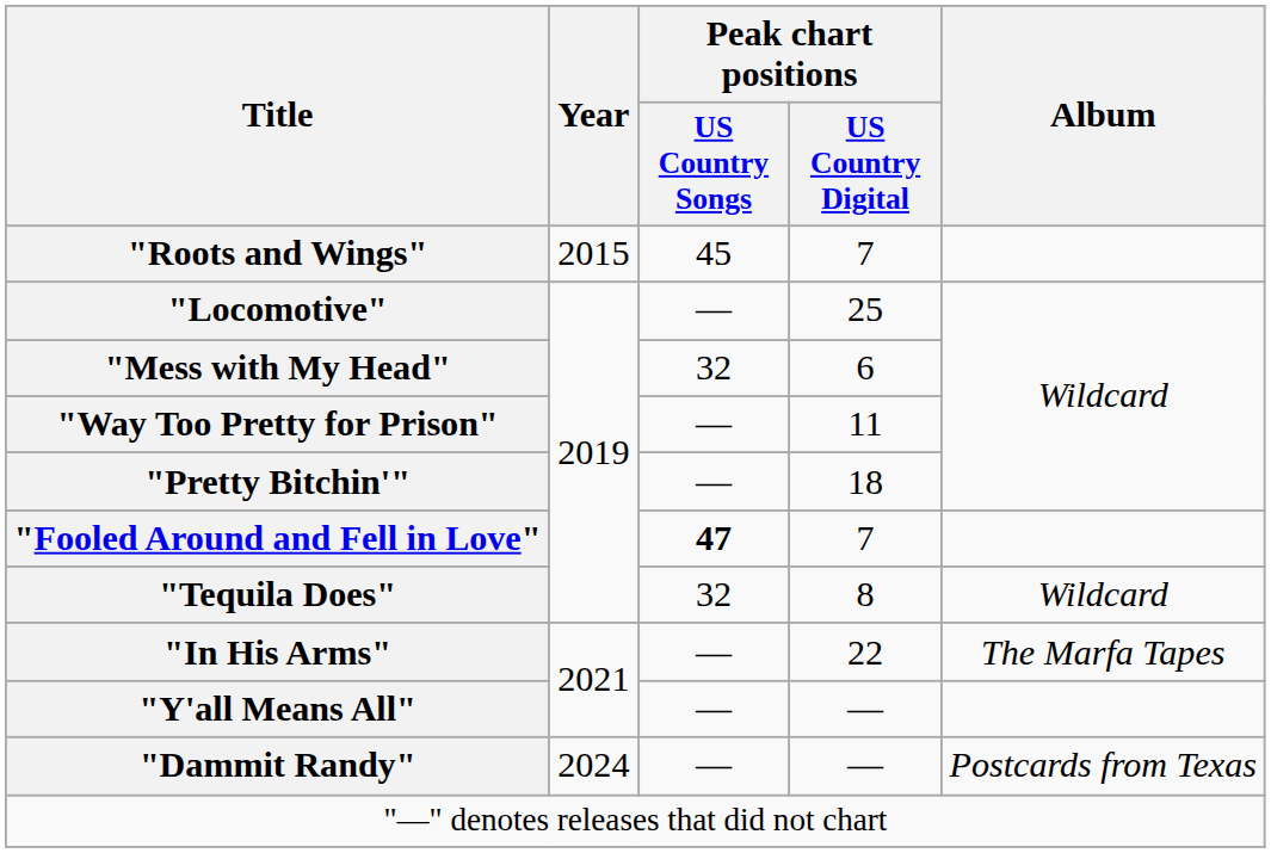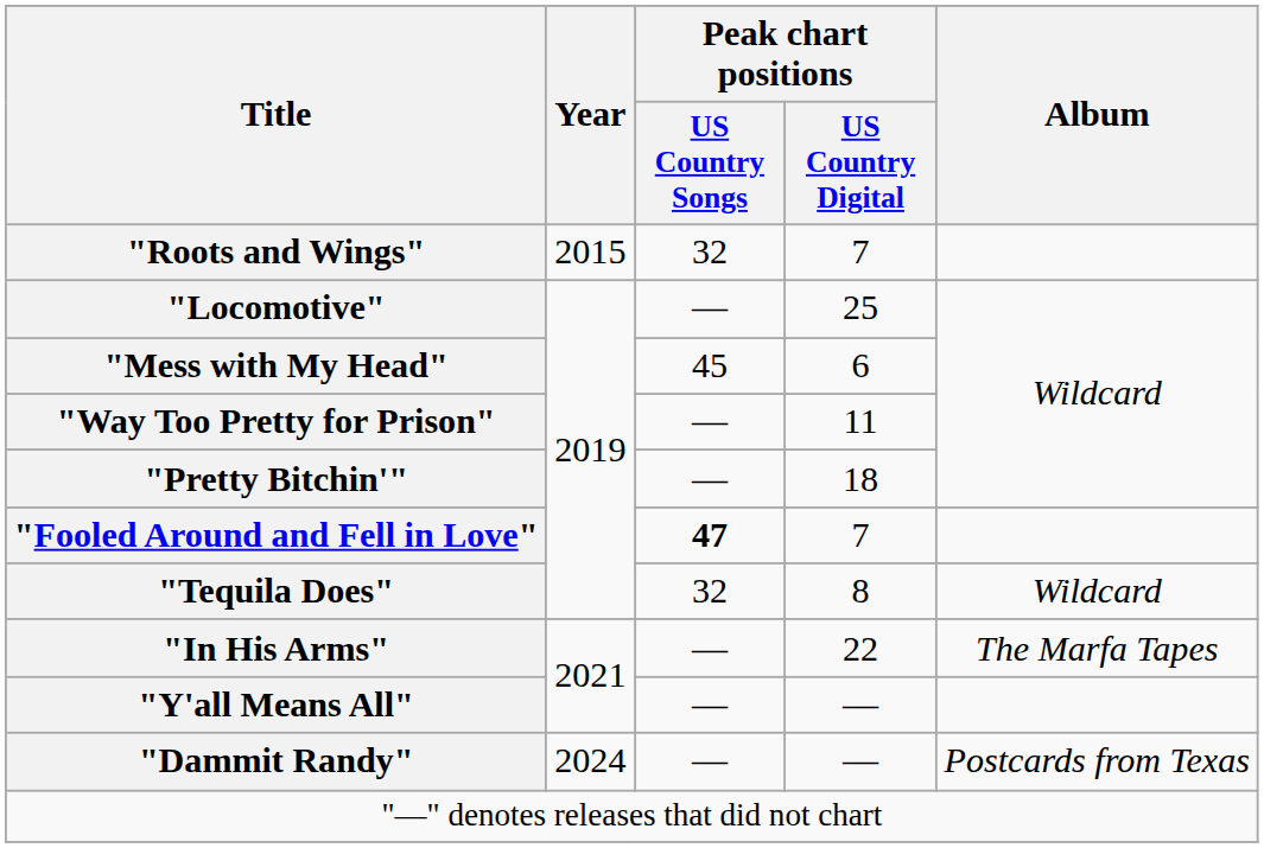 <table class="wikitable plainrowheaders" style="text-align:center;">
 <tr>
 <th rowspan="2" scope="col">Title</th>
 <th scope="col" rowspan="2">Year</th>
 <th scope="col" colspan="2">Peak chart positions</th>
 <th scope="col" rowspan="2">Album</th>
 </tr>
 <tr>
 <th scope="col" style="width:4.5em;font-size:85%;"><a href='#'>US Country Songs</a><br></th>
 <th scope="col" style="width:4.5em;font-size:85%;"><a href='#'>US Country Digital</a><br></th>
 </tr>
 <tr>
 <th scope="row">"Roots and Wings"</th>
 <td>2015</td>
-<td>45</td>
+<td>32</td>
 <td>7</td>
 <td></td>
 </tr>
 <tr>
 <th scope="row">"Locomotive"</th>
 <td rowspan="6">2019</td>
 <td>—</td>
 <td>25</td>
 <td rowspan="4"><em>Wildcard</em></td>
 </tr>
 <tr>
 <th scope="row">"Mess with My Head"</th>
-<td>32</td>
+<td>45</td>
 <td>6</td>
 </tr>
 <tr>
 <th scope="row">"Way Too Pretty for Prison"<br></th>
 <td>—</td>
 <td>11</td>
 </tr>
 <tr>
 <th scope="row">"Pretty Bitchin'"</th>
 <td>—</td>
 <td>18</td>
 </tr>
 <tr>
 <th scope="row">"<a href='#'>Fooled Around and Fell in Love</a>"<br></th>
 <td><strong>47</strong></td>
 <td>7</td>
 <td></td>
 </tr>
 <tr>
 <th scope="row">"Tequila Does"</th>
 <td>32</td>
 <td>8</td>
 <td><em>Wildcard</em></td>
 </tr>
 <tr>
 <th scope="row">"In His Arms"<br></th>
 <td rowspan="2">2021</td>
 <td>—</td>
 <td>22</td>
 <td><em>The Marfa Tapes</em></td>
 </tr>
 <tr>
 <th scope="row">"Y'all Means All"</th>
 <td>—</td>
 <td>—</td>
 <td></td>
 </tr>
 <tr>
 <th scope="row">"Dammit Randy"</th>
 <td>2024</td>
 <td>—</td>
 <td>—</td>
 <td><em>Postcards from Texas</em></td>
 </tr>
 <tr>
 <td colspan="5" style="font-size:90%">"—" denotes releases that did not chart</td>
 </tr>
 </table>
